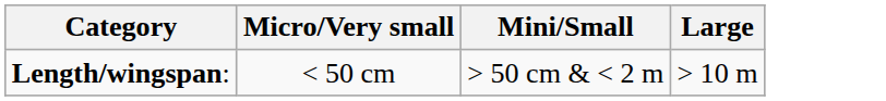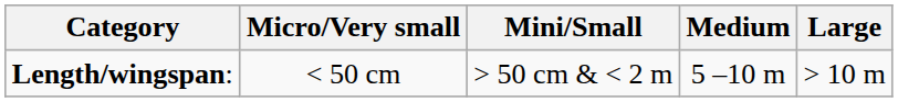 <table class="wikitable sortable" style="text-align:center;">
 <tr>
 <th>Category</th>
 <th>Micro/Very small</th>
 <th>Mini/Small</th>
+<th>Medium</th>
 <th>Large</th>
 </tr>
 <tr>
 <td><strong>Length/wingspan</strong>:</td>
 <td>< 50 cm</td>
 <td>> 50 cm & < 2 m</td>
+<td>5 –10 m</td>
 <td>> 10 m</td>
 </tr>
 </table>
